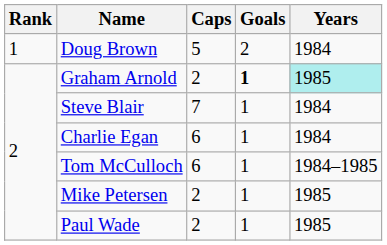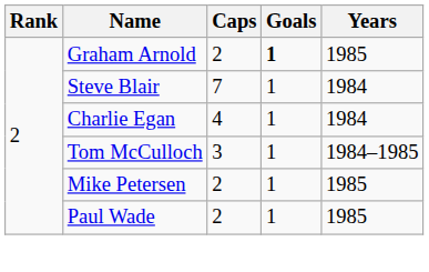 <table class="wikitable">
 <tr>
 <th>Rank</th>
 <th>Name</th>
 <th>Caps</th>
 <th>Goals</th>
 <th>Years</th>
 </tr>
 <tr>
-<td>1</td>
-<td><a href='#'>Doug Brown</a></td>
-<td>5</td>
-<td>2</td>
-<td>1984</td>
-</tr>
-<tr>
 <td rowspan="6">2</td>
 <td><a href='#'>Graham Arnold</a></td>
 <td>2</td>
 <td><strong>1</strong></td>
-<td style="background: paleturquoise;">1985</td>
+<td>1985</td>
 </tr>
 <tr>
 <td><a href='#'>Steve Blair</a></td>
 <td>7</td>
 <td>1</td>
 <td>1984</td>
 </tr>
 <tr>
 <td><a href='#'>Charlie Egan</a></td>
-<td>6</td>
+<td>4</td>
 <td>1</td>
 <td>1984</td>
 </tr>
 <tr>
 <td><a href='#'>Tom McCulloch</a></td>
-<td>6</td>
+<td>3</td>
 <td>1</td>
 <td>1984–1985</td>
 </tr>
 <tr>
 <td><a href='#'>Mike Petersen</a></td>
 <td>2</td>
 <td>1</td>
 <td>1985</td>
 </tr>
 <tr>
 <td><a href='#'>Paul Wade</a></td>
 <td>2</td>
 <td>1</td>
 <td>1985</td>
 </tr>
 </table>
